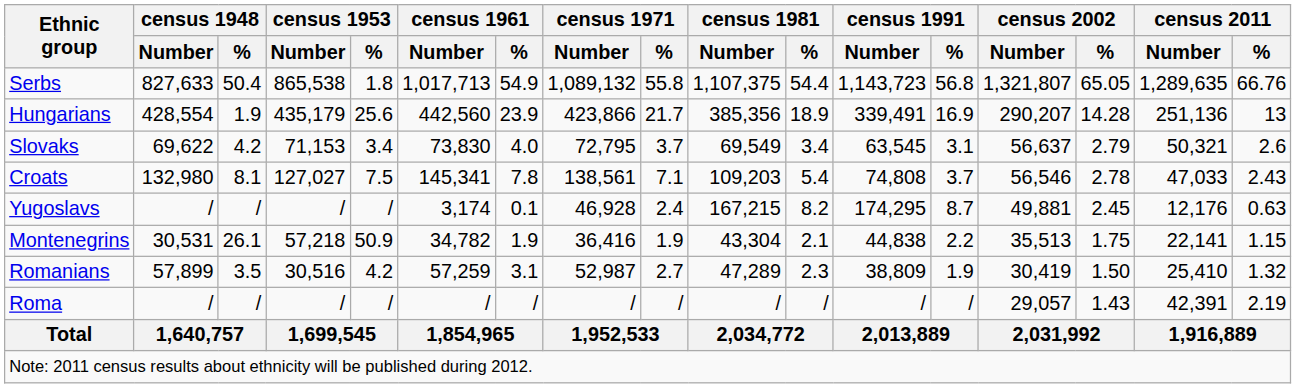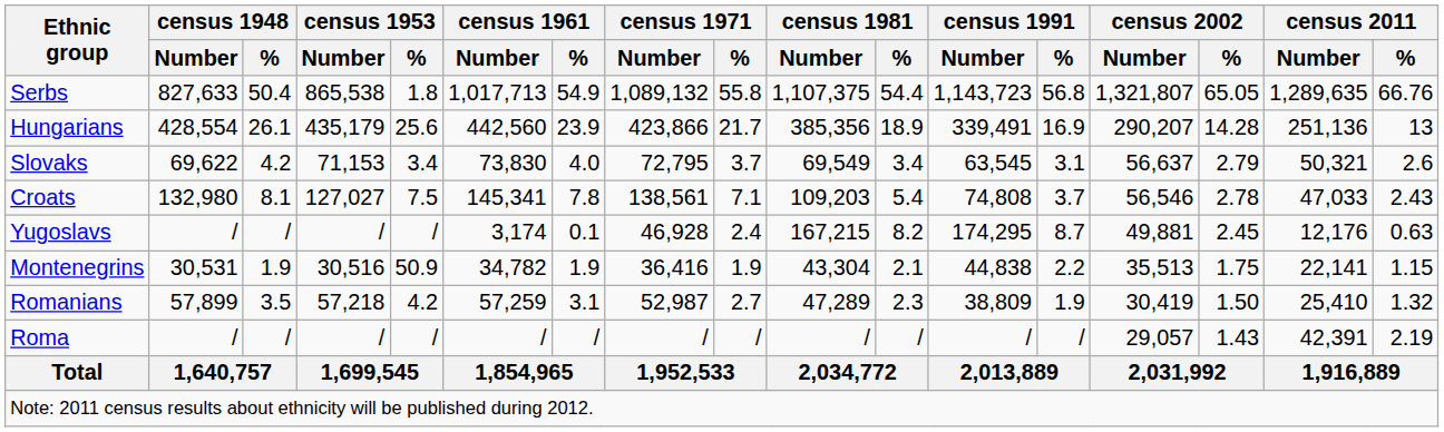 <table class="wikitable">
 <tr bgcolor="#e0e0e0">
 <th rowspan="2">Ethnic<br>group</th>
 <th colspan="2">census 1948</th>
 <th colspan="2">census 1953</th>
 <th colspan="2">census 1961</th>
 <th colspan="2">census 1971</th>
 <th colspan="2">census 1981</th>
 <th colspan="2">census 1991</th>
 <th colspan="2">census 2002</th>
 <th colspan="2">census 2011</th>
 </tr>
 <tr bgcolor="#e0e0e0">
 <th>Number</th>
 <th>%</th>
 <th>Number</th>
 <th>%</th>
 <th>Number</th>
 <th>%</th>
 <th>Number</th>
 <th>%</th>
 <th>Number</th>
 <th>%</th>
 <th>Number</th>
 <th>%</th>
 <th>Number</th>
 <th>%</th>
 <th>Number</th>
 <th>%</th>
 </tr>
 <tr>
 <td><a href='#'>Serbs</a></td>
 <td align="right">827,633</td>
 <td align="right">50.4</td>
 <td align="right">865,538</td>
 <td align="right">1.8</td>
 <td align="right">1,017,713</td>
 <td align="right">54.9</td>
 <td align="right">1,089,132</td>
 <td align="right">55.8</td>
 <td align="right">1,107,375</td>
 <td align="right">54.4</td>
 <td align="right">1,143,723</td>
 <td align="right">56.8</td>
 <td align="right">1,321,807</td>
 <td align="right">65.05</td>
 <td align="right">1,289,635</td>
 <td align="right">66.76</td>
 </tr>
 <tr>
 <td><a href='#'>Hungarians</a></td>
 <td align="right">428,554</td>
-<td align="right">1.9</td>
+<td align="right">26.1</td>
 <td align="right">435,179</td>
 <td align="right">25.6</td>
 <td align="right">442,560</td>
 <td align="right">23.9</td>
 <td align="right">423,866</td>
 <td align="right">21.7</td>
 <td align="right">385,356</td>
 <td align="right">18.9</td>
 <td align="right">339,491</td>
 <td align="right">16.9</td>
 <td align="right">290,207</td>
 <td align="right">14.28</td>
 <td align="right">251,136</td>
 <td align="right">13</td>
 </tr>
 <tr>
 <td><a href='#'>Slovaks</a></td>
 <td align="right">69,622</td>
 <td align="right">4.2</td>
 <td align="right">71,153</td>
 <td align="right">3.4</td>
 <td align="right">73,830</td>
 <td align="right">4.0</td>
 <td align="right">72,795</td>
 <td align="right">3.7</td>
 <td align="right">69,549</td>
 <td align="right">3.4</td>
 <td align="right">63,545</td>
 <td align="right">3.1</td>
 <td align="right">56,637</td>
 <td align="right">2.79</td>
 <td align="right">50,321</td>
 <td align="right">2.6</td>
 </tr>
 <tr>
 <td><a href='#'>Croats</a></td>
 <td align="right">132,980</td>
 <td align="right">8.1</td>
 <td align="right">127,027</td>
 <td align="right">7.5</td>
 <td align="right">145,341</td>
 <td align="right">7.8</td>
 <td align="right">138,561</td>
 <td align="right">7.1</td>
 <td align="right">109,203</td>
 <td align="right">5.4</td>
 <td align="right">74,808</td>
 <td align="right">3.7</td>
 <td align="right">56,546</td>
 <td align="right">2.78</td>
 <td align="right">47,033</td>
 <td align="right">2.43</td>
 </tr>
 <tr>
 <td><a href='#'>Yugoslavs</a></td>
 <td align="right">/</td>
 <td align="right">/</td>
 <td align="right">/</td>
 <td align="right">/</td>
 <td align="right">3,174</td>
 <td align="right">0.1</td>
 <td align="right">46,928</td>
 <td align="right">2.4</td>
 <td align="right">167,215</td>
 <td align="right">8.2</td>
 <td align="right">174,295</td>
 <td align="right">8.7</td>
 <td align="right">49,881</td>
 <td align="right">2.45</td>
 <td align="right">12,176</td>
 <td align="right">0.63</td>
 </tr>
 <tr>
 <td><a href='#'>Montenegrins</a></td>
 <td align="right">30,531</td>
-<td align="right">26.1</td>
-<td align="right">57,218</td>
+<td align="right">1.9</td>
+<td align="right">30,516</td>
 <td align="right">50.9</td>
 <td align="right">34,782</td>
 <td align="right">1.9</td>
 <td align="right">36,416</td>
 <td align="right">1.9</td>
 <td align="right">43,304</td>
 <td align="right">2.1</td>
 <td align="right">44,838</td>
 <td align="right">2.2</td>
 <td align="right">35,513</td>
 <td align="right">1.75</td>
 <td align="right">22,141</td>
 <td align="right">1.15</td>
 </tr>
 <tr>
 <td><a href='#'>Romanians</a></td>
 <td align="right">57,899</td>
 <td align="right">3.5</td>
-<td align="right">30,516</td>
+<td align="right">57,218</td>
 <td align="right">4.2</td>
 <td align="right">57,259</td>
 <td align="right">3.1</td>
 <td align="right">52,987</td>
 <td align="right">2.7</td>
 <td align="right">47,289</td>
 <td align="right">2.3</td>
 <td align="right">38,809</td>
 <td align="right">1.9</td>
 <td align="right">30,419</td>
 <td align="right">1.50</td>
 <td align="right">25,410</td>
 <td align="right">1.32</td>
 </tr>
 <tr>
 <td><a href='#'>Roma</a></td>
 <td align="right">/</td>
 <td align="right">/</td>
 <td align="right">/</td>
 <td align="right">/</td>
 <td align="right">/</td>
 <td align="right">/</td>
 <td align="right">/</td>
 <td align="right">/</td>
 <td align="right">/</td>
 <td align="right">/</td>
 <td align="right">/</td>
 <td align="right">/</td>
 <td align="right">29,057</td>
 <td align="right">1.43</td>
 <td align="right">42,391</td>
 <td align="right">2.19</td>
 </tr>
 <tr bgcolor="#e0e0e0">
 <th align="left">Total</th>
 <th colspan="2">1,640,757</th>
 <th colspan="2">1,699,545</th>
 <th colspan="2">1,854,965</th>
 <th colspan="2">1,952,533</th>
 <th colspan="2">2,034,772</th>
 <th colspan="2">2,013,889</th>
 <th colspan="2">2,031,992</th>
 <th colspan="2">1,916,889</th>
 </tr>
 <tr>
 <td colspan="19"><small>Note: 2011 census results about ethnicity will be published during 2012.</small></td>
 </tr>
 </table>
